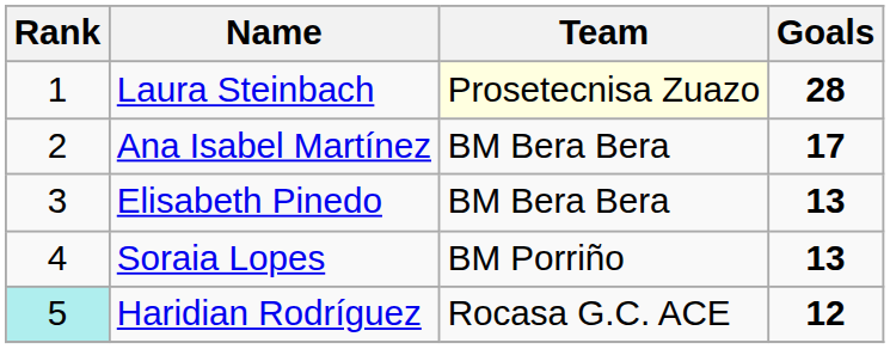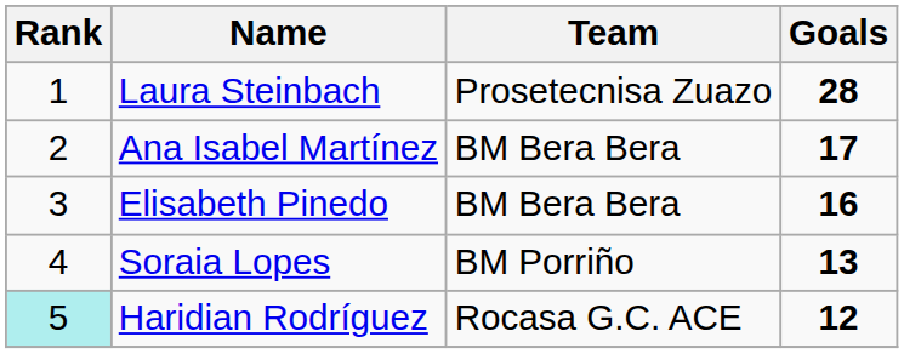 <table class="wikitable" style="text-align: center;">
 <tr>
 <th>Rank</th>
 <th>Name</th>
 <th>Team</th>
 <th>Goals</th>
 </tr>
 <tr>
 <td>1</td>
 <td style="text-align:left;"> <a href='#'>Laura Steinbach</a></td>
-<td style="background: lightyellow; text-align:left;">Prosetecnisa Zuazo</td>
+<td style="text-align:left;">Prosetecnisa Zuazo</td>
 <td><strong>28</strong></td>
 </tr>
 <tr>
 <td>2</td>
 <td style="text-align:left;"> <a href='#'>Ana Isabel Martínez</a></td>
 <td style="text-align:left;">BM Bera Bera</td>
 <td><strong>17</strong></td>
 </tr>
 <tr>
 <td>3</td>
 <td style="text-align:left;"> <a href='#'>Elisabeth Pinedo</a></td>
 <td style="text-align:left;">BM Bera Bera</td>
-<td><strong>13</strong></td>
+<td><strong>16</strong></td>
 </tr>
 <tr>
 <td>4</td>
 <td style="text-align:left;"> <a href='#'>Soraia Lopes</a></td>
 <td style="text-align:left;">BM Porriño</td>
 <td><strong>13</strong></td>
 </tr>
 <tr>
 <td style="background: paleturquoise;">5</td>
 <td style="text-align:left;"> <a href='#'>Haridian Rodríguez</a></td>
 <td style="text-align:left;">Rocasa G.C. ACE</td>
 <td><strong>12</strong></td>
 </tr>
 <tr>
 </tr>
 </table>
